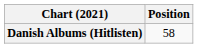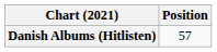 <table class="wikitable plainrowheaders" style="text-align:center">
 <tr>
 <th scope="col">Chart (2021)</th>
 <th scope="col">Position</th>
 </tr>
 <tr>
 <th scope="row">Danish Albums (Hitlisten)</th>
-<td>58</td>
+<td>57</td>
 </tr>
 </table>
